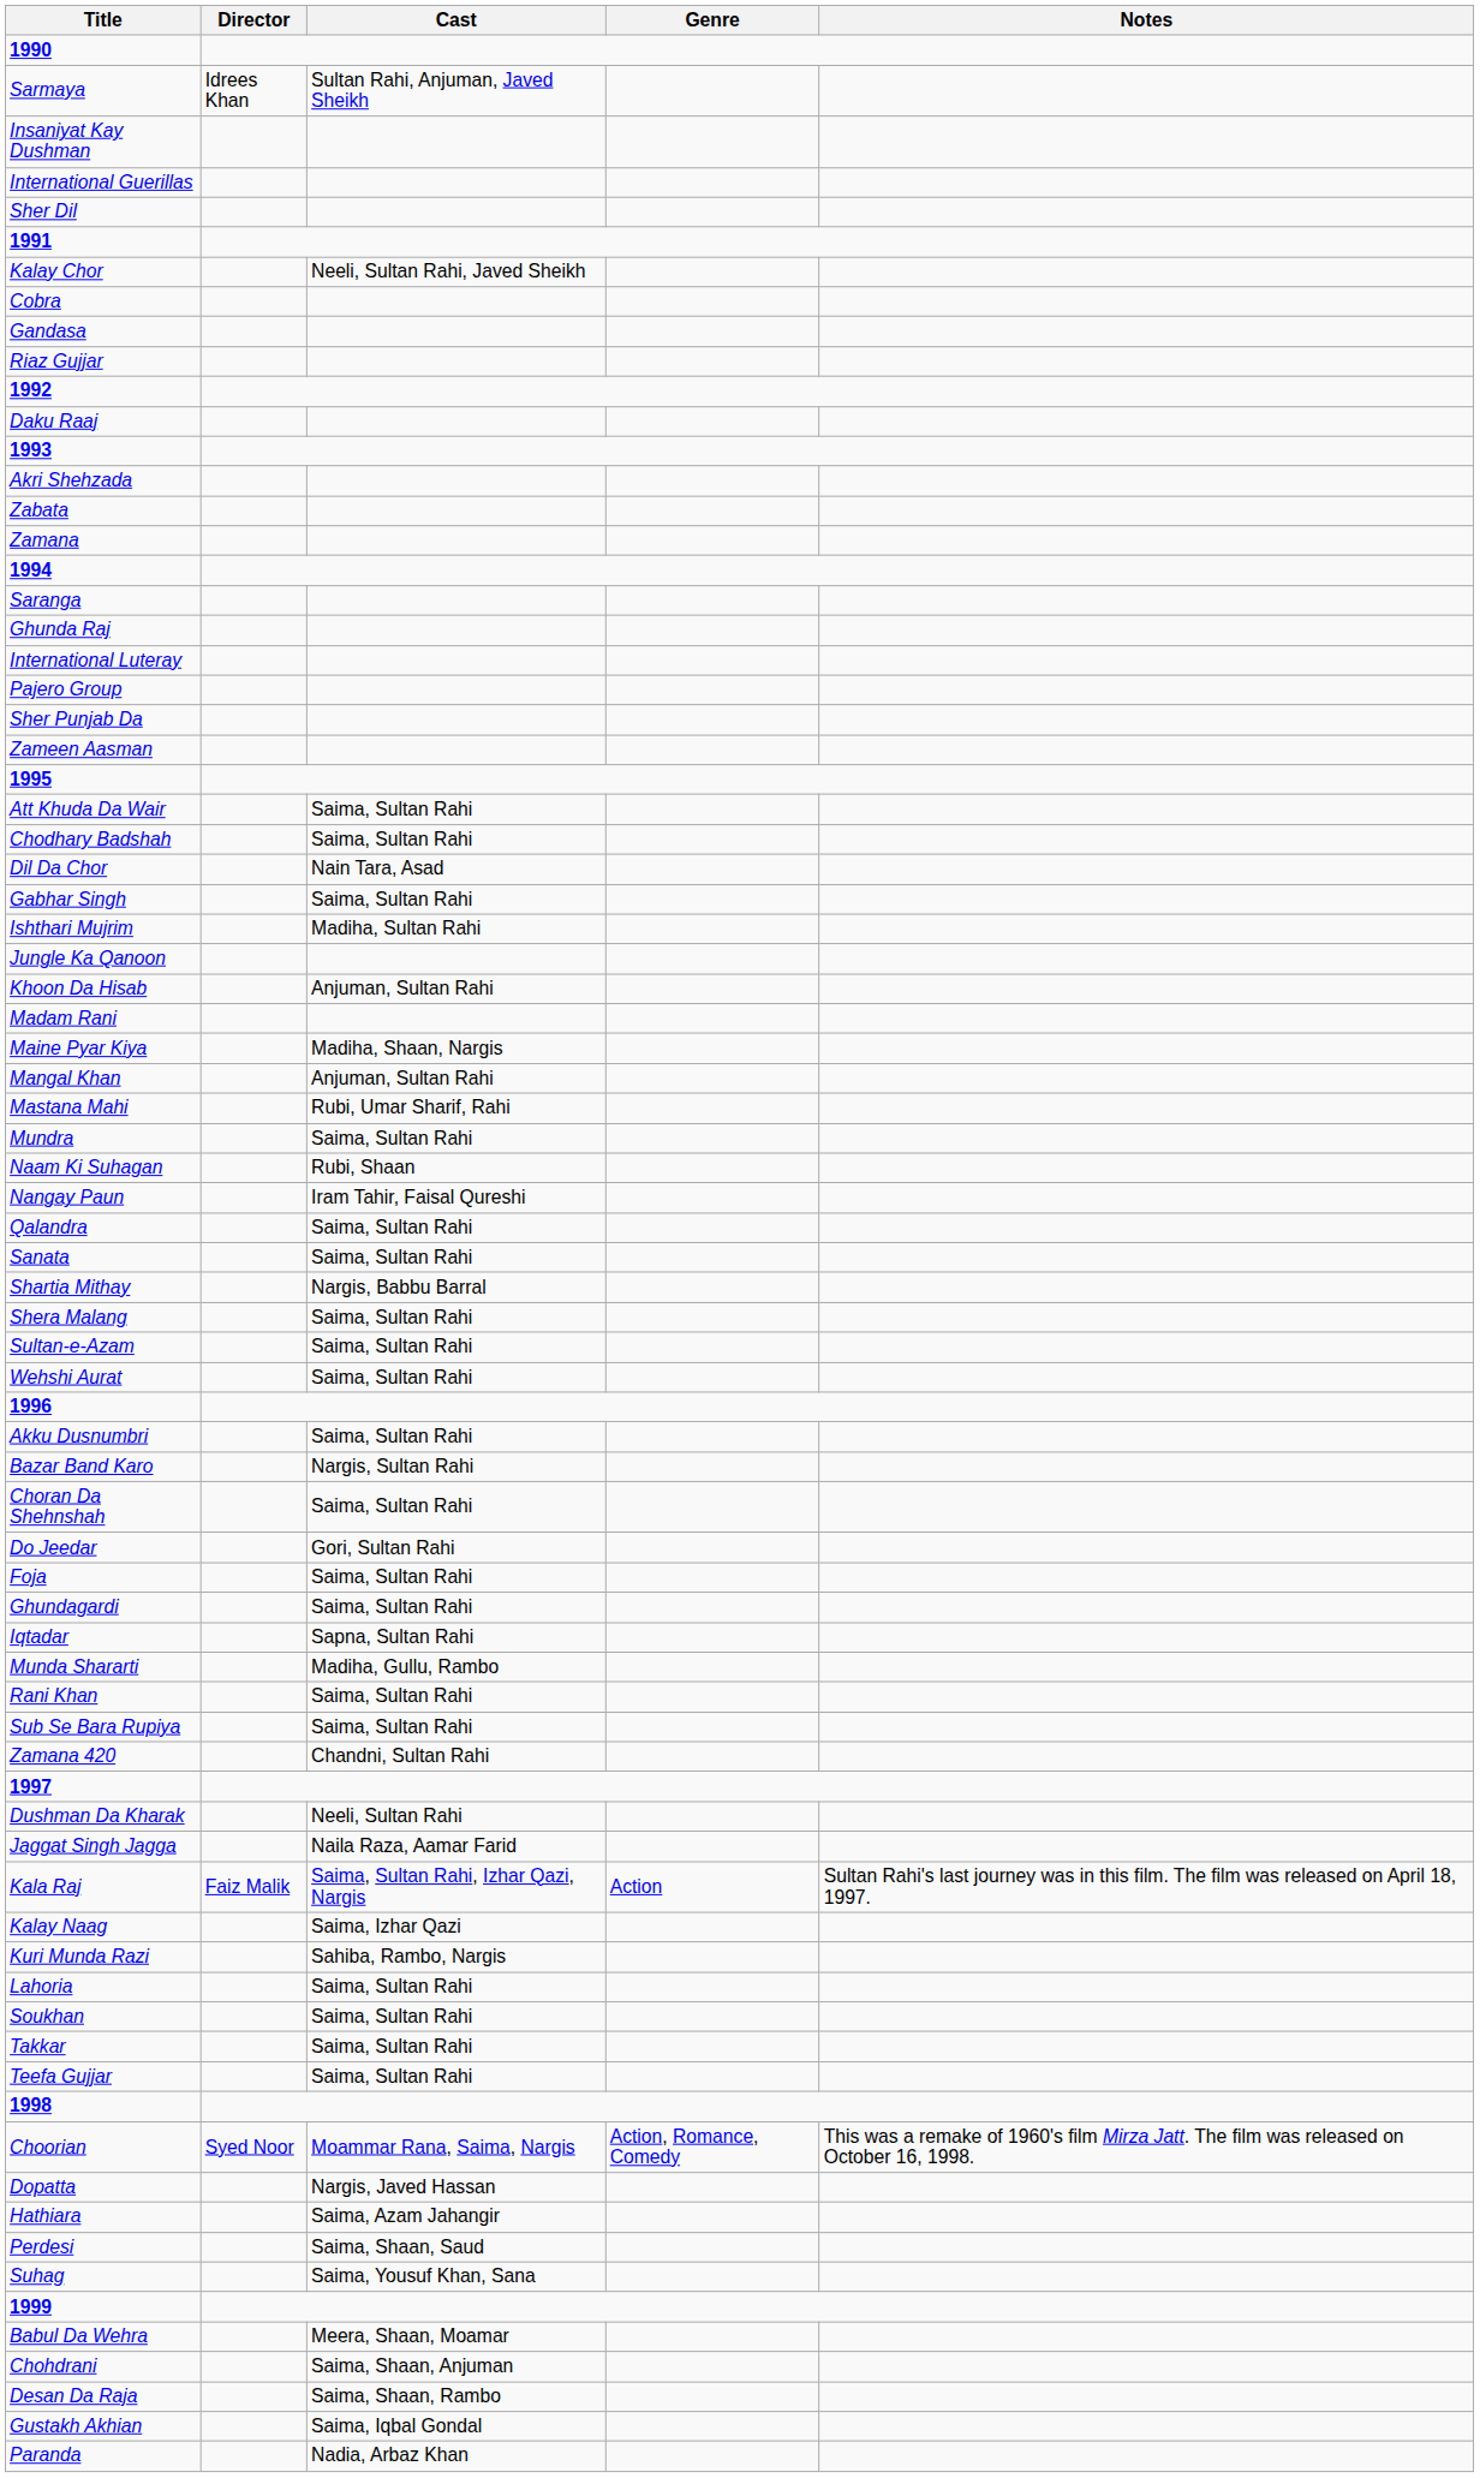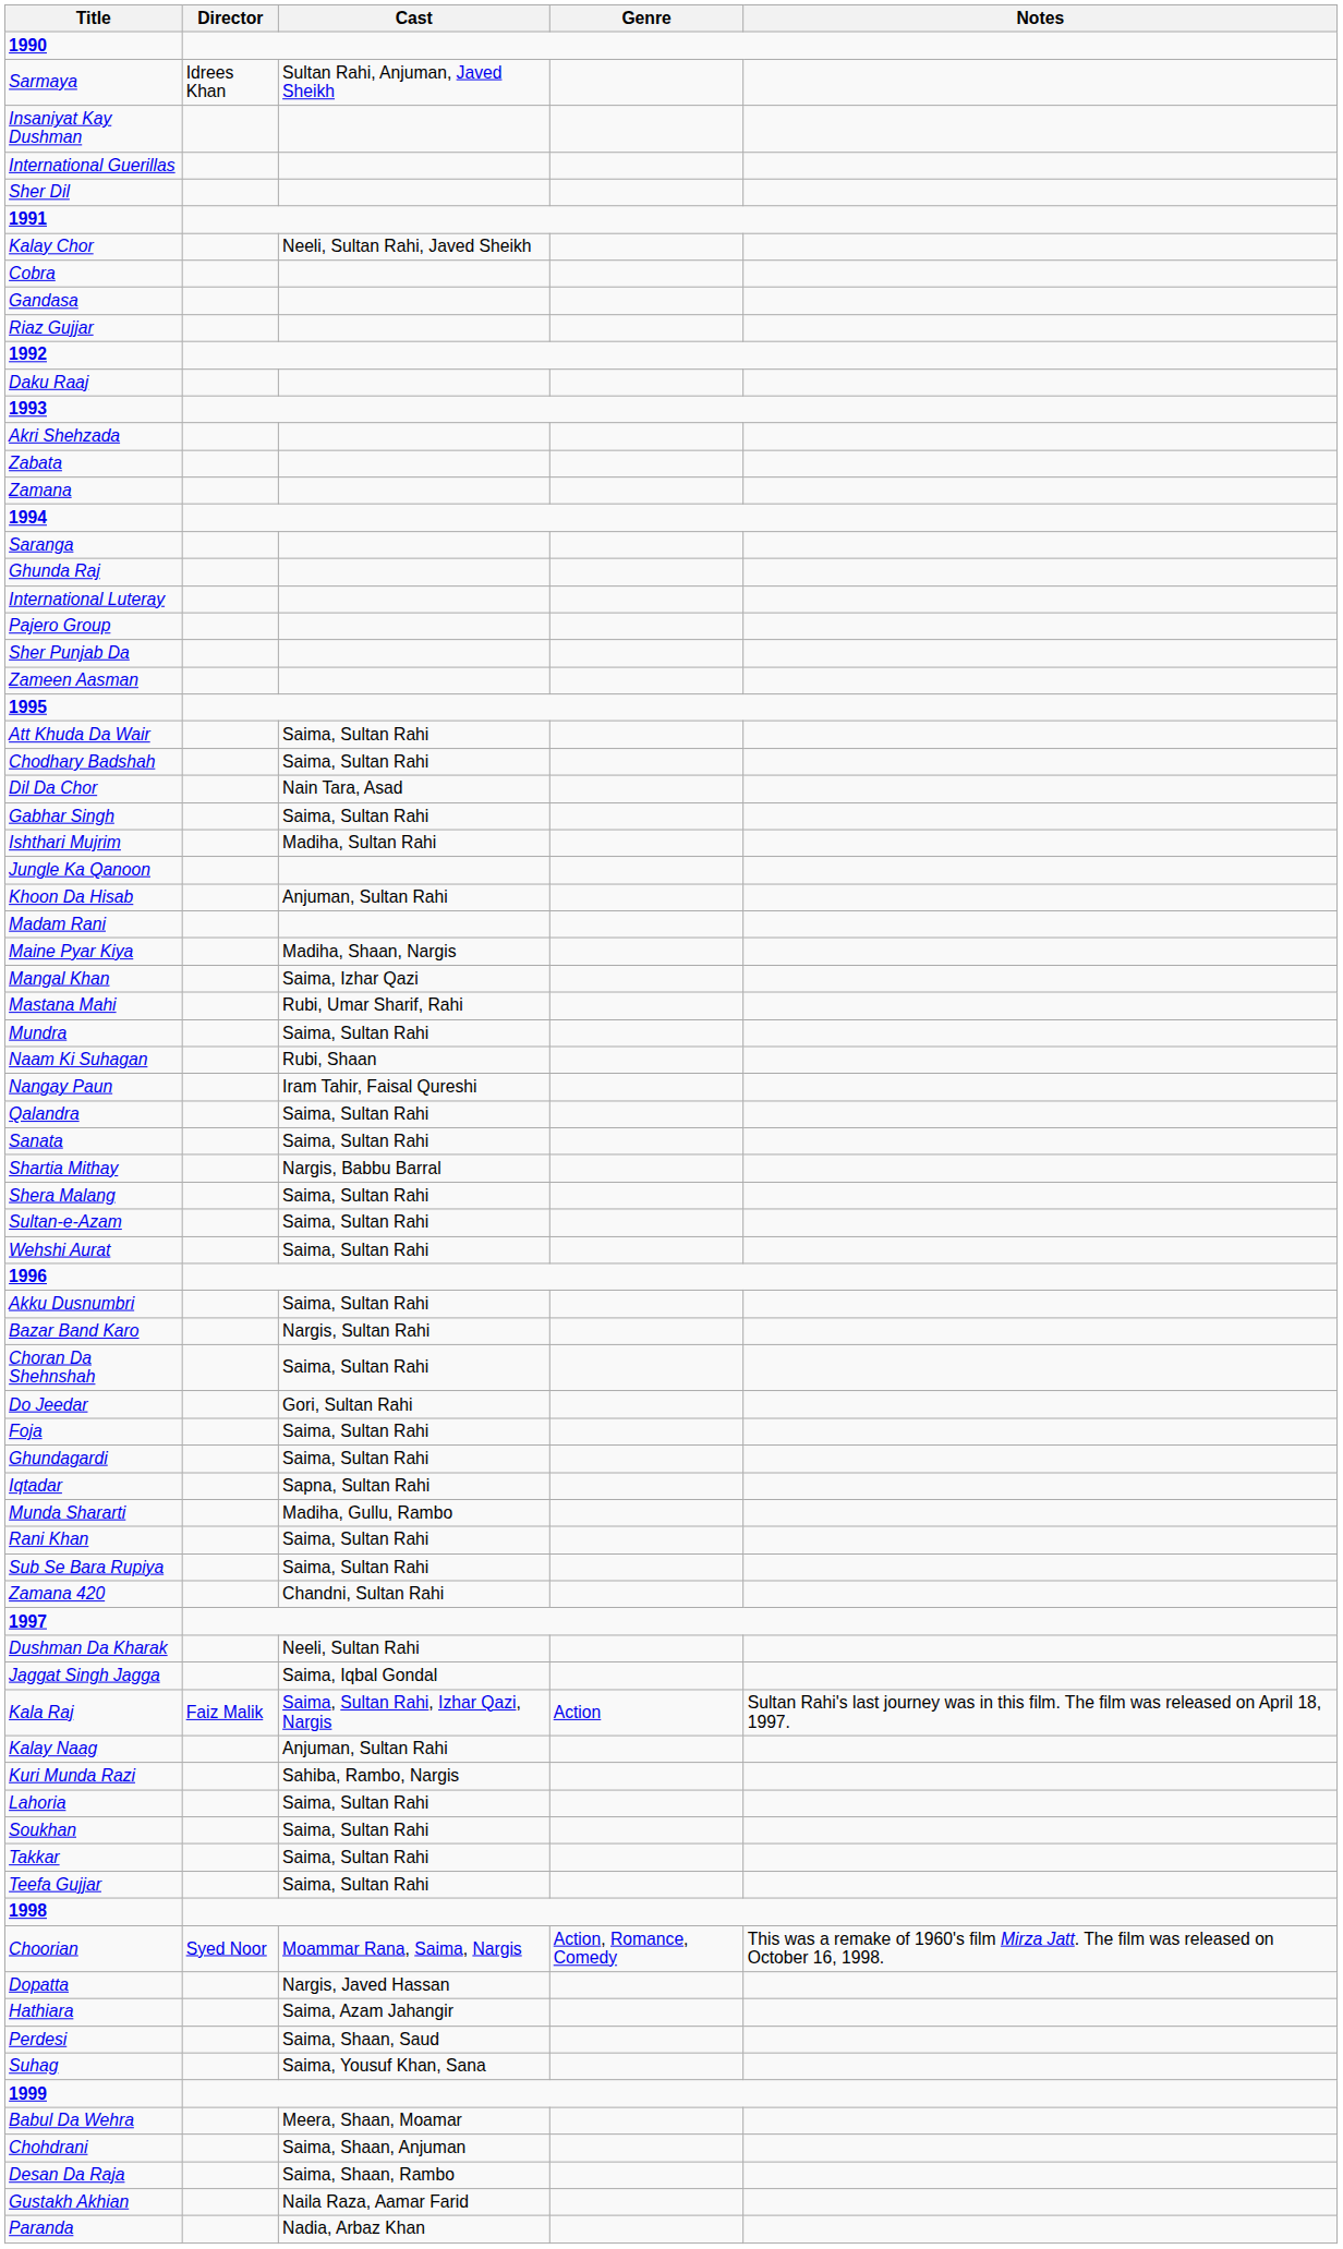 <table class="wikitable">
 <tr>
 <th>Title</th>
 <th>Director</th>
 <th>Cast</th>
 <th>Genre</th>
 <th>Notes</th>
 </tr>
 <tr>
 <td><strong><a href='#'>1990</a></strong></td>
 </tr>
 <tr>
 <td><em><a href='#'>Sarmaya</a></em></td>
 <td>Idrees Khan</td>
 <td>Sultan Rahi, Anjuman, <a href='#'>Javed Sheikh</a></td>
 <td></td>
 <td></td>
 </tr>
 <tr>
 <td><em><a href='#'>Insaniyat Kay Dushman</a></em></td>
 <td></td>
 <td></td>
 <td></td>
 <td></td>
 </tr>
 <tr>
 <td><em><a href='#'>International Guerillas</a></em></td>
 <td></td>
 <td></td>
 <td></td>
 <td></td>
 </tr>
 <tr>
 <td><em><a href='#'>Sher Dil</a></em></td>
 <td></td>
 <td></td>
 <td></td>
 <td></td>
 </tr>
 <tr>
 <td><strong><a href='#'>1991</a></strong></td>
 </tr>
 <tr>
 <td><em><a href='#'>Kalay Chor</a></em></td>
 <td></td>
 <td>Neeli, Sultan Rahi, Javed Sheikh</td>
 <td></td>
 <td></td>
 </tr>
 <tr>
 <td><em><a href='#'>Cobra</a></em></td>
 <td></td>
 <td></td>
 <td></td>
 <td></td>
 </tr>
 <tr>
 <td><em><a href='#'>Gandasa</a></em></td>
 <td></td>
 <td></td>
 <td></td>
 <td></td>
 </tr>
 <tr>
 <td><em><a href='#'>Riaz Gujjar</a></em></td>
 <td></td>
 <td></td>
 <td></td>
 <td></td>
 </tr>
 <tr>
 <td><strong><a href='#'>1992</a></strong></td>
 </tr>
 <tr>
 <td><em><a href='#'>Daku Raaj</a></em></td>
 <td></td>
 <td></td>
 <td></td>
 <td></td>
 </tr>
 <tr>
 <td><strong><a href='#'>1993</a></strong></td>
 </tr>
 <tr>
 <td><em><a href='#'>Akri Shehzada</a></em></td>
 <td></td>
 <td></td>
 <td></td>
 <td></td>
 </tr>
 <tr>
 <td><em><a href='#'>Zabata</a></em></td>
 <td></td>
 <td></td>
 <td></td>
 <td></td>
 </tr>
 <tr>
 <td><em><a href='#'>Zamana</a></em></td>
 <td></td>
 <td></td>
 <td></td>
 <td></td>
 </tr>
 <tr>
 <td><strong><a href='#'>1994</a></strong></td>
 </tr>
 <tr>
 <td><em><a href='#'>Saranga</a></em></td>
 <td></td>
 <td></td>
 <td></td>
 <td></td>
 </tr>
 <tr>
 <td><em><a href='#'>Ghunda Raj</a></em></td>
 <td></td>
 <td></td>
 <td></td>
 <td></td>
 </tr>
 <tr>
 <td><em><a href='#'>International Luteray</a></em></td>
 <td></td>
 <td></td>
 <td></td>
 <td></td>
 </tr>
 <tr>
 <td><em><a href='#'>Pajero Group</a></em></td>
 <td></td>
 <td></td>
 <td></td>
 <td></td>
 </tr>
 <tr>
 <td><em><a href='#'>Sher Punjab Da</a></em></td>
 <td></td>
 <td></td>
 <td></td>
 <td></td>
 </tr>
 <tr>
 <td><em><a href='#'>Zameen Aasman</a></em></td>
 <td></td>
 <td></td>
 <td></td>
 <td></td>
 </tr>
 <tr>
 <td><strong><a href='#'>1995</a></strong></td>
 </tr>
 <tr>
 <td><em><a href='#'>Att Khuda Da Wair</a></em></td>
 <td></td>
 <td>Saima, Sultan Rahi</td>
 <td></td>
 <td></td>
 </tr>
 <tr>
 <td><em><a href='#'>Chodhary Badshah</a></em></td>
 <td></td>
 <td>Saima, Sultan Rahi</td>
 <td></td>
 <td></td>
 </tr>
 <tr>
 <td><em><a href='#'>Dil Da Chor</a></em></td>
 <td></td>
 <td>Nain Tara, Asad</td>
 <td></td>
 <td></td>
 </tr>
 <tr>
 <td><em><a href='#'>Gabhar Singh</a></em></td>
 <td></td>
 <td>Saima, Sultan Rahi</td>
 <td></td>
 <td></td>
 </tr>
 <tr>
 <td><em><a href='#'>Ishthari Mujrim</a></em></td>
 <td></td>
 <td>Madiha, Sultan Rahi</td>
 <td></td>
 <td></td>
 </tr>
 <tr>
 <td><em><a href='#'>Jungle Ka Qanoon</a></em></td>
 <td></td>
 <td></td>
 <td></td>
 <td></td>
 </tr>
 <tr>
 <td><em><a href='#'>Khoon Da Hisab</a></em></td>
 <td></td>
 <td>Anjuman, Sultan Rahi</td>
 <td></td>
 <td></td>
 </tr>
 <tr>
 <td><em><a href='#'>Madam Rani</a></em></td>
 <td></td>
 <td></td>
 <td></td>
 <td></td>
 </tr>
 <tr>
 <td><em><a href='#'>Maine Pyar Kiya</a></em></td>
 <td></td>
 <td>Madiha, Shaan, Nargis</td>
 <td></td>
 <td></td>
 </tr>
 <tr>
 <td><em><a href='#'>Mangal Khan</a></em></td>
 <td></td>
-<td>Anjuman, Sultan Rahi</td>
+<td>Saima, Izhar Qazi</td>
 <td></td>
 <td></td>
 </tr>
 <tr>
 <td><em><a href='#'>Mastana Mahi</a></em></td>
 <td></td>
 <td>Rubi, Umar Sharif, Rahi</td>
 <td></td>
 <td></td>
 </tr>
 <tr>
 <td><em><a href='#'>Mundra</a></em></td>
 <td></td>
 <td>Saima, Sultan Rahi</td>
 <td></td>
 <td></td>
 </tr>
 <tr>
 <td><em><a href='#'>Naam Ki Suhagan</a></em></td>
 <td></td>
 <td>Rubi, Shaan</td>
 <td></td>
 <td></td>
 </tr>
 <tr>
 <td><em><a href='#'>Nangay Paun</a></em></td>
 <td></td>
 <td>Iram Tahir, Faisal Qureshi</td>
 <td></td>
 <td></td>
 </tr>
 <tr>
 <td><em><a href='#'>Qalandra</a></em></td>
 <td></td>
 <td>Saima, Sultan Rahi</td>
 <td></td>
 <td></td>
 </tr>
 <tr>
 <td><em><a href='#'>Sanata</a></em></td>
 <td></td>
 <td>Saima, Sultan Rahi</td>
 <td></td>
 <td></td>
 </tr>
 <tr>
 <td><em><a href='#'>Shartia Mithay</a></em></td>
 <td></td>
 <td>Nargis, Babbu Barral</td>
 <td></td>
 <td></td>
 </tr>
 <tr>
 <td><em><a href='#'>Shera Malang</a></em></td>
 <td></td>
 <td>Saima, Sultan Rahi</td>
 <td></td>
 <td></td>
 </tr>
 <tr>
 <td><em><a href='#'>Sultan-e-Azam</a></em></td>
 <td></td>
 <td>Saima, Sultan Rahi</td>
 <td></td>
 <td></td>
 </tr>
 <tr>
 <td><em><a href='#'>Wehshi Aurat</a></em></td>
 <td></td>
 <td>Saima, Sultan Rahi</td>
 <td></td>
 <td></td>
 </tr>
 <tr>
 <td><strong><a href='#'>1996</a></strong></td>
 </tr>
 <tr>
 <td><em><a href='#'>Akku Dusnumbri</a></em></td>
 <td></td>
 <td>Saima, Sultan Rahi</td>
 <td></td>
 <td></td>
 </tr>
 <tr>
 <td><em><a href='#'>Bazar Band Karo</a></em></td>
 <td></td>
 <td>Nargis, Sultan Rahi</td>
 <td></td>
 <td></td>
 </tr>
 <tr>
 <td><em><a href='#'>Choran Da Shehnshah</a></em></td>
 <td></td>
 <td>Saima, Sultan Rahi</td>
 <td></td>
 <td></td>
 </tr>
 <tr>
 <td><em><a href='#'>Do Jeedar</a></em></td>
 <td></td>
 <td>Gori, Sultan Rahi</td>
 <td></td>
 <td></td>
 </tr>
 <tr>
 <td><em><a href='#'>Foja</a></em></td>
 <td></td>
 <td>Saima, Sultan Rahi</td>
 <td></td>
 <td></td>
 </tr>
 <tr>
 <td><em><a href='#'>Ghundagardi</a></em></td>
 <td></td>
 <td>Saima, Sultan Rahi</td>
 <td></td>
 <td></td>
 </tr>
 <tr>
 <td><em><a href='#'>Iqtadar</a></em></td>
 <td></td>
 <td>Sapna, Sultan Rahi</td>
 <td></td>
 <td></td>
 </tr>
 <tr>
 <td><em><a href='#'>Munda Shararti</a></em></td>
 <td></td>
 <td>Madiha, Gullu, Rambo</td>
 <td></td>
 <td></td>
 </tr>
 <tr>
 <td><em><a href='#'>Rani Khan</a></em></td>
 <td></td>
 <td>Saima, Sultan Rahi</td>
 <td></td>
 <td></td>
 </tr>
 <tr>
 <td><em><a href='#'>Sub Se Bara Rupiya</a></em></td>
 <td></td>
 <td>Saima, Sultan Rahi</td>
 <td></td>
 <td></td>
 </tr>
 <tr>
 <td><em><a href='#'>Zamana 420</a></em></td>
 <td></td>
 <td>Chandni, Sultan Rahi</td>
 <td></td>
 <td></td>
 </tr>
 <tr>
 <td><strong><a href='#'>1997</a></strong></td>
 </tr>
 <tr>
 <td><em><a href='#'>Dushman Da Kharak</a></em></td>
 <td></td>
 <td>Neeli, Sultan Rahi</td>
 <td></td>
 <td></td>
 </tr>
 <tr>
 <td><em><a href='#'>Jaggat Singh Jagga</a></em></td>
 <td></td>
-<td>Naila Raza, Aamar Farid</td>
+<td>Saima, Iqbal Gondal</td>
 <td></td>
 <td></td>
 </tr>
 <tr>
 <td><em><a href='#'>Kala Raj</a></em></td>
 <td><a href='#'>Faiz Malik</a></td>
 <td><a href='#'>Saima</a>, <a href='#'>Sultan Rahi</a>, <a href='#'>Izhar Qazi</a>, <a href='#'>Nargis</a></td>
 <td><a href='#'>Action</a></td>
 <td>Sultan Rahi's last journey was in this film. The film was released on April 18, 1997.</td>
 </tr>
 <tr>
 <td><em><a href='#'>Kalay Naag</a></em></td>
 <td></td>
-<td>Saima, Izhar Qazi</td>
+<td>Anjuman, Sultan Rahi</td>
 <td></td>
 <td></td>
 </tr>
 <tr>
 <td><em><a href='#'>Kuri Munda Razi</a></em></td>
 <td></td>
 <td>Sahiba, Rambo, Nargis</td>
 <td></td>
 <td></td>
 </tr>
 <tr>
 <td><em><a href='#'>Lahoria</a></em></td>
 <td></td>
 <td>Saima, Sultan Rahi</td>
 <td></td>
 <td></td>
 </tr>
 <tr>
 <td><em><a href='#'>Soukhan</a></em></td>
 <td></td>
 <td>Saima, Sultan Rahi</td>
 <td></td>
 <td></td>
 </tr>
 <tr>
 <td><em><a href='#'>Takkar</a></em></td>
 <td></td>
 <td>Saima, Sultan Rahi</td>
 <td></td>
 <td></td>
 </tr>
 <tr>
 <td><em><a href='#'>Teefa Gujjar</a></em></td>
 <td></td>
 <td>Saima, Sultan Rahi</td>
 <td></td>
 <td></td>
 </tr>
 <tr>
 <td><strong><a href='#'>1998</a></strong></td>
 </tr>
 <tr>
 <td><em><a href='#'>Choorian</a></em></td>
 <td><a href='#'>Syed Noor</a></td>
 <td><a href='#'>Moammar Rana</a>, <a href='#'>Saima</a>, <a href='#'>Nargis</a></td>
 <td><a href='#'>Action</a>, <a href='#'>Romance</a>, <a href='#'>Comedy</a></td>
 <td>This was a remake of 1960's film <em><a href='#'>Mirza Jatt</a></em>. The film was released on October 16, 1998.</td>
 </tr>
 <tr>
 <td><em><a href='#'>Dopatta</a></em></td>
 <td></td>
 <td>Nargis, Javed Hassan</td>
 <td></td>
 <td></td>
 </tr>
 <tr>
 <td><em><a href='#'>Hathiara</a></em></td>
 <td></td>
 <td>Saima, Azam Jahangir</td>
 <td></td>
 <td></td>
 </tr>
 <tr>
 <td><em><a href='#'>Perdesi</a></em></td>
 <td></td>
 <td>Saima, Shaan, Saud</td>
 <td></td>
 <td></td>
 </tr>
 <tr>
 <td><em><a href='#'>Suhag</a></em></td>
 <td></td>
 <td>Saima, Yousuf Khan, Sana</td>
 <td></td>
 <td></td>
 </tr>
 <tr>
 <td><strong><a href='#'>1999</a></strong></td>
 </tr>
 <tr>
 <td><em><a href='#'>Babul Da Wehra</a></em></td>
 <td></td>
 <td>Meera, Shaan, Moamar</td>
 <td></td>
 <td></td>
 </tr>
 <tr>
 <td><em><a href='#'>Chohdrani</a></em></td>
 <td></td>
 <td>Saima, Shaan, Anjuman</td>
 <td></td>
 <td></td>
 </tr>
 <tr>
 <td><em><a href='#'>Desan Da Raja</a></em></td>
 <td></td>
 <td>Saima, Shaan, Rambo</td>
 <td></td>
 <td></td>
 </tr>
 <tr>
 <td><em><a href='#'>Gustakh Akhian</a></em></td>
 <td></td>
-<td>Saima, Iqbal Gondal</td>
+<td>Naila Raza, Aamar Farid</td>
 <td></td>
 <td></td>
 </tr>
 <tr>
 <td><em><a href='#'>Paranda</a></em></td>
 <td></td>
 <td>Nadia, Arbaz Khan</td>
 <td></td>
 <td></td>
 </tr>
 </table>
